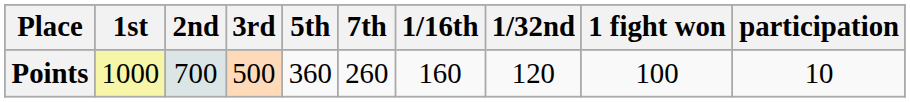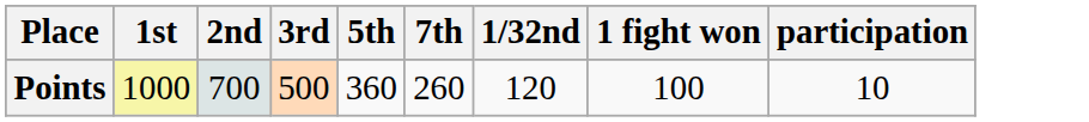 <table class=wikitable style="text-align:center; font-size:100%;">
 <tr>
 <th>Place</th>
 <th>1st</th>
 <th>2nd</th>
 <th>3rd</th>
 <th>5th</th>
 <th>7th</th>
-<th>1/16th</th>
 <th>1/32nd</th>
 <th>1 fight won</th>
 <th>participation</th>
 </tr>
 <tr>
 <th>Points</th>
 <td bgcolor=F7F6A8>1000</td>
 <td bgcolor=DCE5E5>700</td>
 <td bgcolor=FFDAB9>500</td>
 <td>360</td>
 <td>260</td>
-<td>160</td>
 <td>120</td>
 <td>100</td>
 <td>10</td>
 </tr>
 </table>
